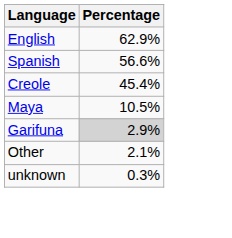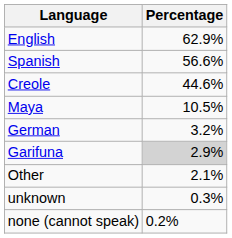 <table class="wikitable sortable">
 <tr>
 <th>Language</th>
 <th>Percentage</th>
 </tr>
 <tr>
 <td align="left"><a href='#'>English</a></td>
 <td align="right">62.9%</td>
 </tr>
 <tr>
 <td align="left"><a href='#'>Spanish</a></td>
 <td align="right">56.6%</td>
 </tr>
 <tr>
 <td align="left"><a href='#'>Creole</a></td>
-<td align="right">45.4%</td>
+<td align="right">44.6%</td>
 </tr>
 <tr>
 <td align="left"><a href='#'>Maya</a></td>
 <td align="right">10.5%</td>
+</tr>
+<tr>
+<td align="left"><a href='#'>German</a></td>
+<td align="right">3.2%</td>
 </tr>
 <tr>
 <td align="left"><a href='#'>Garifuna</a></td>
 <td align="right" style="background: lightgrey;">2.9%</td>
 </tr>
 <tr>
 <td align="left">Other</td>
 <td align="right">2.1%</td>
 </tr>
 <tr>
 <td align="left">unknown</td>
 <td align="right">0.3%</td>
 </tr>
+<tr>
+<td align="left">none (cannot speak)</td>
+<td align="left">0.2%</td>
+</tr>
 </table>
